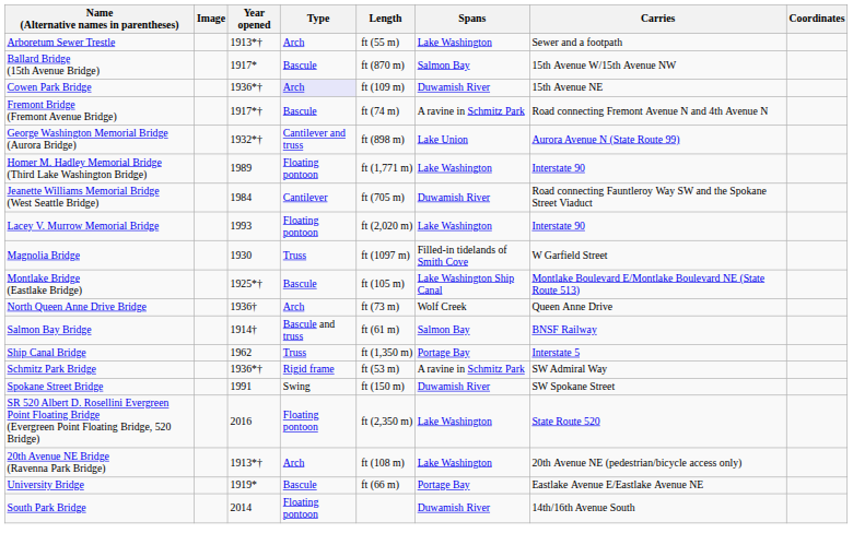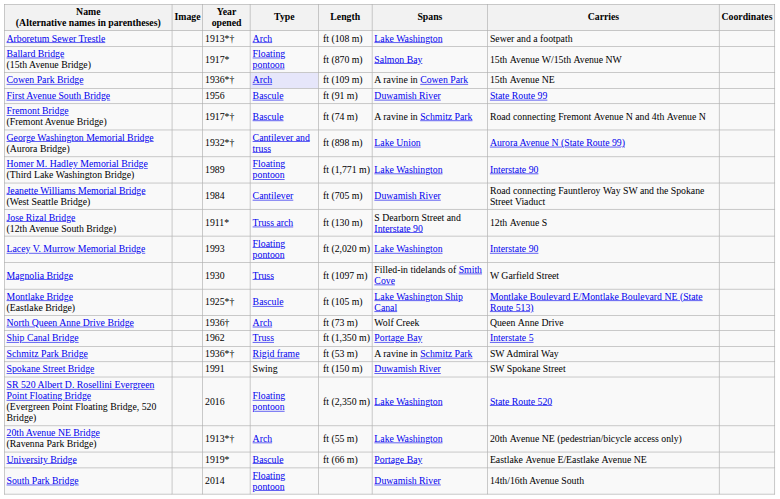 <table class="wikitable sortable" width="100%">
 <tr>
 <th scope="col">Name<br>(Alternative names in parentheses)</th>
 <th scope="col" class="unsortable">Image</th>
 <th scope="col">Year opened</th>
 <th scope="col">Type</th>
 <th scope="col">Length</th>
 <th scope="col">Spans</th>
 <th scope="col">Carries</th>
 <th scope="col">Coordinates</th>
 </tr>
 <tr>
 <td><a href='#'>Arboretum Sewer Trestle</a></td>
 <td></td>
 <td>1913*†</td>
 <td><a href='#'>Arch</a></td>
-<td> ft (55 m)</td>
+<td> ft (108 m)</td>
 <td><a href='#'>Lake Washington</a></td>
 <td>Sewer and a footpath</td>
 <td></td>
 </tr>
 <tr>
 <td><a href='#'>Ballard Bridge</a><br>(15th Avenue Bridge)</td>
 <td></td>
 <td>1917*</td>
-<td><a href='#'>Bascule</a></td>
+<td><a href='#'>Floating pontoon</a></td>
 <td> ft (870 m)</td>
 <td><a href='#'>Salmon Bay</a></td>
 <td>15th Avenue W/15th Avenue NW</td>
 <td></td>
 </tr>
 <tr>
 <td><a href='#'>Cowen Park Bridge</a></td>
 <td></td>
 <td>1936*†</td>
 <td style="background: lavender;"><a href='#'>Arch</a></td>
 <td> ft (109 m)</td>
+<td>A ravine in <a href='#'>Cowen Park</a></td>
+<td>15th Avenue NE</td>
+<td></td>
+</tr>
+<tr>
+<td><a href='#'>First Avenue South Bridge</a></td>
+<td></td>
+<td>1956</td>
+<td><a href='#'>Bascule</a></td>
+<td> ft (91 m)</td>
 <td><a href='#'>Duwamish River</a></td>
-<td>15th Avenue NE</td>
+<td><a href='#'>State Route 99</a></td>
 <td></td>
 </tr>
 <tr>
 <td><a href='#'>Fremont Bridge</a><br>(Fremont Avenue Bridge)</td>
 <td></td>
 <td>1917*†</td>
 <td><a href='#'>Bascule</a></td>
 <td> ft (74 m)</td>
 <td>A ravine in <a href='#'>Schmitz Park</a></td>
 <td>Road connecting Fremont Avenue N and 4th Avenue N</td>
 <td></td>
 </tr>
 <tr>
 <td><a href='#'>George Washington Memorial Bridge</a><br>(Aurora Bridge)</td>
 <td></td>
 <td>1932*†</td>
 <td><a href='#'>Cantilever and truss</a></td>
 <td> ft (898 m)</td>
 <td><a href='#'>Lake Union</a></td>
 <td><a href='#'>Aurora Avenue N (State Route 99)</a></td>
 <td></td>
 </tr>
 <tr>
 <td><a href='#'>Homer M. Hadley Memorial Bridge</a><br>(Third Lake Washington Bridge)</td>
 <td></td>
 <td>1989</td>
 <td><a href='#'>Floating pontoon</a></td>
 <td> ft (1,771 m)</td>
 <td><a href='#'>Lake Washington</a></td>
 <td><a href='#'>Interstate 90</a></td>
 <td></td>
 </tr>
 <tr>
 <td><a href='#'>Jeanette Williams Memorial Bridge</a><br>(West Seattle Bridge)</td>
 <td></td>
 <td>1984</td>
 <td><a href='#'>Cantilever</a></td>
 <td> ft (705 m)</td>
 <td><a href='#'>Duwamish River</a></td>
 <td>Road connecting Fauntleroy Way SW and the Spokane Street Viaduct</td>
 <td></td>
 </tr>
 <tr>
+<td><a href='#'>Jose Rizal Bridge</a><br>(12th Avenue South Bridge)</td>
+<td></td>
+<td>1911*</td>
+<td><a href='#'>Truss arch</a></td>
+<td> ft (130 m)</td>
+<td>S Dearborn Street and <a href='#'>Interstate 90</a></td>
+<td>12th Avenue S</td>
+<td></td>
+</tr>
+<tr>
 <td><a href='#'>Lacey V. Murrow Memorial Bridge</a></td>
 <td></td>
 <td>1993</td>
 <td><a href='#'>Floating pontoon</a></td>
 <td> ft (2,020 m)</td>
 <td><a href='#'>Lake Washington</a></td>
 <td><a href='#'>Interstate 90</a></td>
 <td></td>
 </tr>
 <tr>
 <td><a href='#'>Magnolia Bridge</a></td>
 <td></td>
 <td>1930</td>
 <td><a href='#'>Truss</a></td>
 <td> ft (1097 m)</td>
 <td>Filled-in tidelands of <a href='#'>Smith Cove</a></td>
 <td>W Garfield Street</td>
 <td></td>
 </tr>
 <tr>
 <td><a href='#'>Montlake Bridge</a> <br>(Eastlake Bridge)</td>
 <td></td>
 <td>1925*†</td>
 <td><a href='#'>Bascule</a></td>
 <td> ft (105 m)</td>
 <td><a href='#'>Lake Washington Ship Canal</a></td>
 <td><a href='#'>Montlake Boulevard E/Montlake Boulevard NE (State Route 513)</a></td>
 <td></td>
 </tr>
 <tr>
 <td><a href='#'>North Queen Anne Drive Bridge</a></td>
 <td></td>
 <td>1936†</td>
 <td><a href='#'>Arch</a></td>
 <td> ft (73 m)</td>
 <td>Wolf Creek</td>
 <td>Queen Anne Drive</td>
-<td></td>
-</tr>
-<tr>
-<td><a href='#'>Salmon Bay Bridge</a></td>
-<td></td>
-<td>1914†</td>
-<td><a href='#'>Bascule</a> and <a href='#'>truss</a></td>
-<td> ft (61 m)</td>
-<td><a href='#'>Salmon Bay</a></td>
-<td><a href='#'>BNSF Railway</a></td>
 <td></td>
 </tr>
 <tr>
 <td><a href='#'>Ship Canal Bridge</a></td>
 <td></td>
 <td>1962</td>
 <td><a href='#'>Truss</a></td>
 <td> ft (1,350 m)</td>
 <td><a href='#'>Portage Bay</a></td>
 <td><a href='#'>Interstate 5</a></td>
 <td></td>
 </tr>
 <tr>
 <td><a href='#'>Schmitz Park Bridge</a></td>
 <td></td>
 <td>1936*†</td>
 <td><a href='#'>Rigid frame</a></td>
 <td> ft (53 m)</td>
 <td>A ravine in <a href='#'>Schmitz Park</a></td>
 <td>SW Admiral Way</td>
 <td></td>
 </tr>
 <tr>
 <td><a href='#'>Spokane Street Bridge</a></td>
 <td></td>
 <td>1991</td>
 <td>Swing</td>
 <td> ft (150 m)</td>
 <td><a href='#'>Duwamish River</a></td>
 <td>SW Spokane Street</td>
 <td></td>
 </tr>
 <tr>
 <td><a href='#'>SR 520 Albert D. Rosellini Evergreen Point Floating Bridge</a><br>(Evergreen Point Floating Bridge, 520 Bridge)</td>
 <td></td>
 <td>2016</td>
 <td><a href='#'>Floating pontoon</a></td>
 <td> ft (2,350 m)</td>
 <td><a href='#'>Lake Washington</a></td>
 <td><a href='#'>State Route 520</a></td>
 <td></td>
 </tr>
 <tr>
 <td><a href='#'>20th Avenue NE Bridge</a><br>(Ravenna Park Bridge)</td>
 <td></td>
 <td>1913*†</td>
 <td><a href='#'>Arch</a></td>
-<td> ft (108 m)</td>
+<td> ft (55 m)</td>
 <td><a href='#'>Lake Washington</a></td>
 <td>20th Avenue NE (pedestrian/bicycle access only)</td>
 <td></td>
 </tr>
 <tr>
 <td><a href='#'>University Bridge</a></td>
 <td></td>
 <td>1919*</td>
 <td><a href='#'>Bascule</a></td>
 <td> ft (66 m)</td>
 <td><a href='#'>Portage Bay</a></td>
 <td>Eastlake Avenue E/Eastlake Avenue NE</td>
 <td></td>
 </tr>
 <tr>
 <td><a href='#'>South Park Bridge</a></td>
 <td></td>
 <td>2014</td>
 <td><a href='#'>Floating pontoon</a></td>
 <td></td>
 <td><a href='#'>Duwamish River</a></td>
 <td>14th/16th Avenue South</td>
 <td></td>
 </tr>
 </table>
